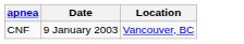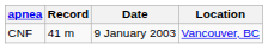 <table class="wikitable sortable">
 <tr>
 <th><a href='#'>apnea</a></th>
+<th>Record</th>
 <th>Date</th>
 <th>Location</th>
 </tr>
 <tr>
 <td>CNF</td>
+<td>41 m</td>
 <td>9 January 2003</td>
 <td><a href='#'>Vancouver, BC</a></td>
 </tr>
 </table>
